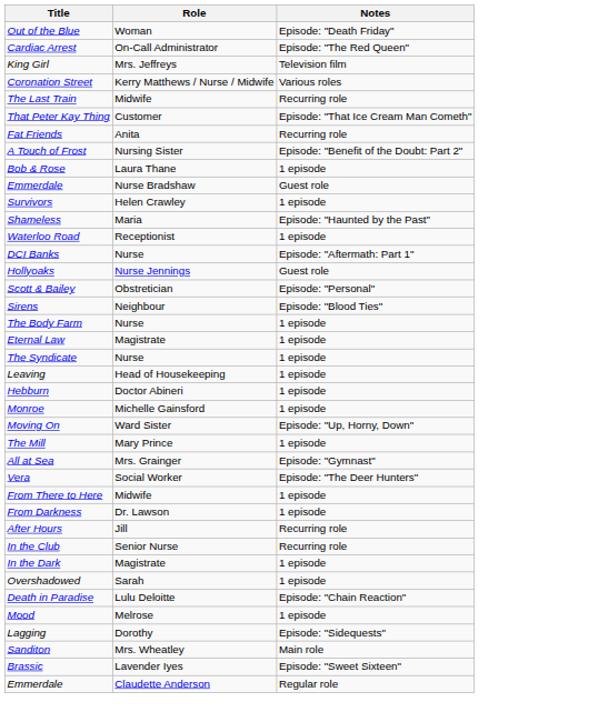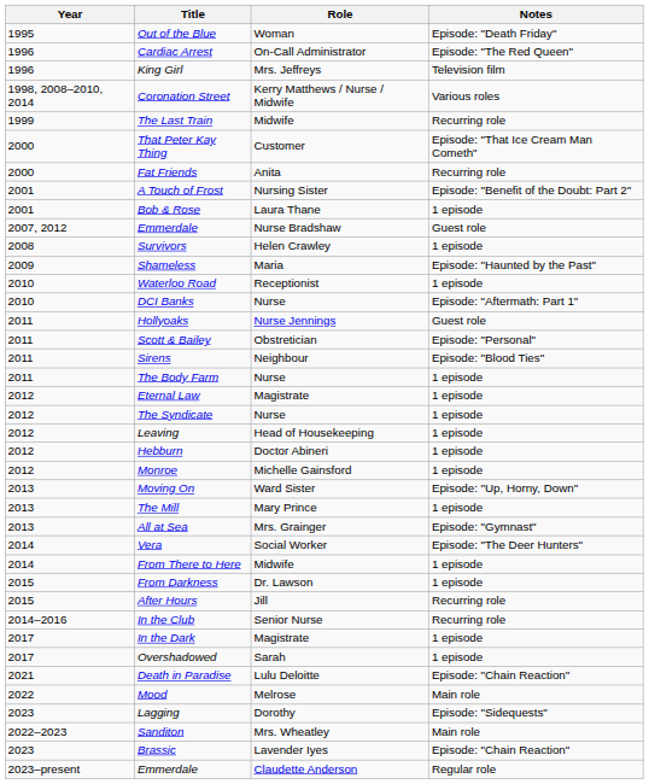 <table class="wikitable unsortable">
 <tr>
+<th>Year</th>
 <th>Title</th>
 <th>Role</th>
 <th>Notes</th>
 </tr>
 <tr>
+<td>1995</td>
 <td><em><a href='#'>Out of the Blue</a></em></td>
 <td>Woman</td>
 <td>Episode: "Death Friday"</td>
 </tr>
 <tr>
+<td>1996</td>
 <td><em><a href='#'>Cardiac Arrest</a></em></td>
 <td>On-Call Administrator</td>
 <td>Episode: "The Red Queen"</td>
 </tr>
 <tr>
+<td>1996</td>
 <td><em>King Girl</em></td>
 <td>Mrs. Jeffreys</td>
 <td>Television film</td>
 </tr>
 <tr>
+<td>1998, 2008–2010, 2014</td>
 <td><em><a href='#'>Coronation Street</a></em></td>
 <td>Kerry Matthews / Nurse / Midwife</td>
 <td>Various roles</td>
 </tr>
 <tr>
+<td>1999</td>
 <td><em><a href='#'>The Last Train</a></em></td>
 <td>Midwife</td>
 <td>Recurring role</td>
 </tr>
 <tr>
+<td>2000</td>
 <td><em><a href='#'>That Peter Kay Thing</a></em></td>
 <td>Customer</td>
 <td>Episode: "That Ice Cream Man Cometh"</td>
 </tr>
 <tr>
+<td>2000</td>
 <td><em><a href='#'>Fat Friends</a></em></td>
 <td>Anita</td>
 <td>Recurring role</td>
 </tr>
 <tr>
+<td>2001</td>
 <td><em><a href='#'>A Touch of Frost</a></em></td>
 <td>Nursing Sister</td>
 <td>Episode: "Benefit of the Doubt: Part 2"</td>
 </tr>
 <tr>
+<td>2001</td>
 <td><em><a href='#'>Bob & Rose</a></em></td>
 <td>Laura Thane</td>
 <td>1 episode</td>
 </tr>
 <tr>
+<td>2007, 2012</td>
 <td><em><a href='#'>Emmerdale</a></em></td>
 <td>Nurse Bradshaw</td>
 <td>Guest role</td>
 </tr>
 <tr>
+<td>2008</td>
 <td><em><a href='#'>Survivors</a></em></td>
 <td>Helen Crawley</td>
 <td>1 episode</td>
 </tr>
 <tr>
+<td>2009</td>
 <td><em><a href='#'>Shameless</a></em></td>
 <td>Maria</td>
 <td>Episode: "Haunted by the Past"</td>
 </tr>
 <tr>
+<td>2010</td>
 <td><em><a href='#'>Waterloo Road</a></em></td>
 <td>Receptionist</td>
 <td>1 episode</td>
 </tr>
 <tr>
+<td>2010</td>
 <td><em><a href='#'>DCI Banks</a></em></td>
 <td>Nurse</td>
 <td>Episode: "Aftermath: Part 1"</td>
 </tr>
 <tr>
+<td>2011</td>
 <td><em><a href='#'>Hollyoaks</a></em></td>
 <td><a href='#'>Nurse Jennings</a></td>
 <td>Guest role</td>
 </tr>
 <tr>
+<td>2011</td>
 <td><em><a href='#'>Scott & Bailey</a></em></td>
 <td>Obstretician</td>
 <td>Episode: "Personal"</td>
 </tr>
 <tr>
+<td>2011</td>
 <td><em><a href='#'>Sirens</a></em></td>
 <td>Neighbour</td>
 <td>Episode: "Blood Ties"</td>
 </tr>
 <tr>
+<td>2011</td>
 <td><em><a href='#'>The Body Farm</a></em></td>
 <td>Nurse</td>
 <td>1 episode</td>
 </tr>
 <tr>
+<td>2012</td>
 <td><em><a href='#'>Eternal Law</a></em></td>
 <td>Magistrate</td>
 <td>1 episode</td>
 </tr>
 <tr>
+<td>2012</td>
 <td><em><a href='#'>The Syndicate</a></em></td>
 <td>Nurse</td>
 <td>1 episode</td>
 </tr>
 <tr>
+<td>2012</td>
 <td><em>Leaving</em></td>
 <td>Head of Housekeeping</td>
 <td>1 episode</td>
 </tr>
 <tr>
+<td>2012</td>
 <td><em><a href='#'>Hebburn</a></em></td>
 <td>Doctor Abineri</td>
 <td>1 episode</td>
 </tr>
 <tr>
+<td>2012</td>
 <td><em><a href='#'>Monroe</a></em></td>
 <td>Michelle Gainsford</td>
 <td>1 episode</td>
 </tr>
 <tr>
+<td>2013</td>
 <td><em><a href='#'>Moving On</a></em></td>
 <td>Ward Sister</td>
 <td>Episode: "Up, Horny, Down"</td>
 </tr>
 <tr>
+<td>2013</td>
 <td><em><a href='#'>The Mill</a></em></td>
 <td>Mary Prince</td>
 <td>1 episode</td>
 </tr>
 <tr>
+<td>2013</td>
 <td><em><a href='#'>All at Sea</a></em></td>
 <td>Mrs. Grainger</td>
 <td>Episode: "Gymnast"</td>
 </tr>
 <tr>
+<td>2014</td>
 <td><em><a href='#'>Vera</a></em></td>
 <td>Social Worker</td>
 <td>Episode: "The Deer Hunters"</td>
 </tr>
 <tr>
+<td>2014</td>
 <td><em><a href='#'>From There to Here</a></em></td>
 <td>Midwife</td>
 <td>1 episode</td>
 </tr>
 <tr>
+<td>2015</td>
 <td><em><a href='#'>From Darkness</a></em></td>
 <td>Dr. Lawson</td>
 <td>1 episode</td>
 </tr>
 <tr>
+<td>2015</td>
 <td><em><a href='#'>After Hours</a></em></td>
 <td>Jill</td>
 <td>Recurring role</td>
 </tr>
 <tr>
+<td>2014–2016</td>
 <td><em><a href='#'>In the Club</a></em></td>
 <td>Senior Nurse</td>
 <td>Recurring role</td>
 </tr>
 <tr>
+<td>2017</td>
 <td><em><a href='#'>In the Dark</a></em></td>
 <td>Magistrate</td>
 <td>1 episode</td>
 </tr>
 <tr>
+<td>2017</td>
 <td><em>Overshadowed</em></td>
 <td>Sarah</td>
 <td>1 episode</td>
 </tr>
 <tr>
+<td>2021</td>
 <td><em><a href='#'>Death in Paradise</a></em></td>
 <td>Lulu Deloitte</td>
 <td>Episode: "Chain Reaction"</td>
 </tr>
 <tr>
+<td>2022</td>
 <td><em><a href='#'>Mood</a></em></td>
 <td>Melrose</td>
-<td>1 episode</td>
+<td>Main role</td>
 </tr>
 <tr>
+<td>2023</td>
 <td><em>Lagging</em></td>
 <td>Dorothy</td>
 <td>Episode: "Sidequests"</td>
 </tr>
 <tr>
+<td>2022–2023</td>
 <td><em><a href='#'>Sanditon</a></em></td>
 <td>Mrs. Wheatley</td>
 <td>Main role</td>
 </tr>
 <tr>
+<td>2023</td>
 <td><em><a href='#'>Brassic</a></em></td>
 <td>Lavender Iyes</td>
-<td>Episode: "Sweet Sixteen"</td>
+<td>Episode: "Chain Reaction"</td>
 </tr>
 <tr>
+<td>2023–present</td>
 <td><em>Emmerdale</em></td>
 <td><a href='#'>Claudette Anderson</a></td>
 <td>Regular role</td>
 </tr>
 </table>
